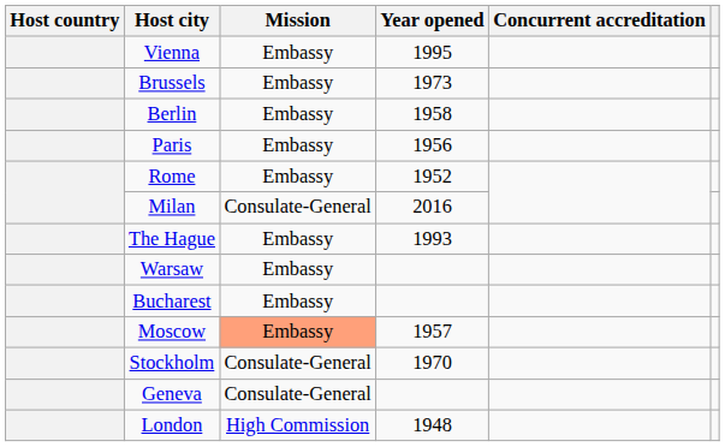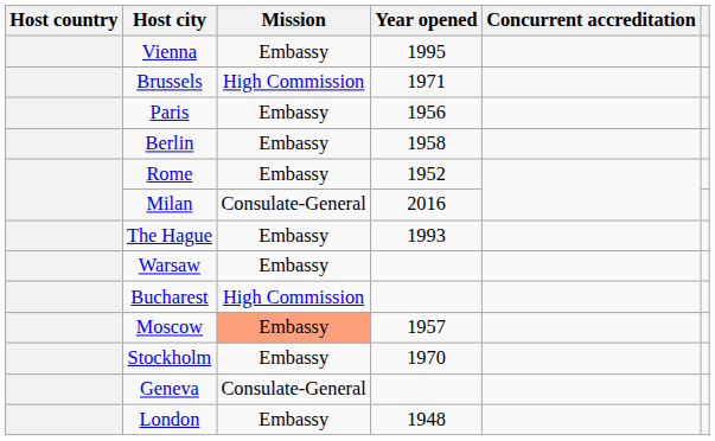 <table class="wikitable plainrowheaders" style="text-align:center;">
 <tr>
 <th scope="col">Host country</th>
 <th scope="col">Host city</th>
 <th scope="col">Mission</th>
 <th scope="col">Year opened</th>
 <th scope="col">Concurrent accreditation</th>
 <th scope="col"></th>
 </tr>
 <tr>
 <th scope="row"></th>
 <td><a href='#'>Vienna</a></td>
 <td>Embassy</td>
 <td>1995</td>
 <td></td>
 <td></td>
 </tr>
 <tr>
 <th scope="row"></th>
 <td><a href='#'>Brussels</a></td>
+<td><a href='#'>High Commission</a></td>
+<td>1971</td>
+<td></td>
+<td></td>
+</tr>
+<tr>
+<th scope="row"></th>
+<td><a href='#'>Paris</a></td>
 <td>Embassy</td>
-<td>1973</td>
+<td>1956</td>
 <td></td>
 <td></td>
 </tr>
 <tr>
 <th scope="row"></th>
 <td><a href='#'>Berlin</a></td>
 <td>Embassy</td>
 <td>1958</td>
-<td></td>
-<td></td>
-</tr>
-<tr>
-<th scope="row"></th>
-<td><a href='#'>Paris</a></td>
-<td>Embassy</td>
-<td>1956</td>
 <td></td>
 <td></td>
 </tr>
 <tr>
 <th scope="row" rowspan="2"></th>
 <td><a href='#'>Rome</a></td>
 <td>Embassy</td>
 <td>1952</td>
 <td rowspan="2"></td>
 <td></td>
 </tr>
 <tr>
 <td><a href='#'>Milan</a></td>
 <td>Consulate-General</td>
 <td>2016</td>
 <td></td>
 </tr>
 <tr>
 <th scope="row"></th>
 <td><a href='#'>The Hague</a></td>
 <td>Embassy</td>
 <td>1993</td>
 <td></td>
 <td></td>
 </tr>
 <tr>
 <th scope="row"></th>
 <td><a href='#'>Warsaw</a></td>
 <td>Embassy</td>
 <td></td>
 <td></td>
 <td></td>
 </tr>
 <tr>
 <th scope="row"></th>
 <td><a href='#'>Bucharest</a></td>
-<td>Embassy</td>
+<td><a href='#'>High Commission</a></td>
 <td></td>
 <td></td>
 <td></td>
 </tr>
 <tr>
 <th scope="row"></th>
 <td><a href='#'>Moscow</a></td>
 <td style="background: lightsalmon;">Embassy</td>
 <td>1957</td>
 <td></td>
 <td></td>
 </tr>
 <tr>
 <th scope="row"></th>
 <td><a href='#'>Stockholm</a></td>
-<td>Consulate-General</td>
+<td>Embassy</td>
 <td>1970</td>
 <td></td>
 <td></td>
 </tr>
 <tr>
 <th scope="row"></th>
 <td><a href='#'>Geneva</a></td>
 <td>Consulate-General</td>
 <td></td>
 <td></td>
 <td></td>
 </tr>
 <tr>
 <th scope="row"></th>
 <td><a href='#'>London</a></td>
-<td><a href='#'>High Commission</a></td>
+<td>Embassy</td>
 <td>1948</td>
 <td></td>
 <td></td>
 </tr>
 </table>
